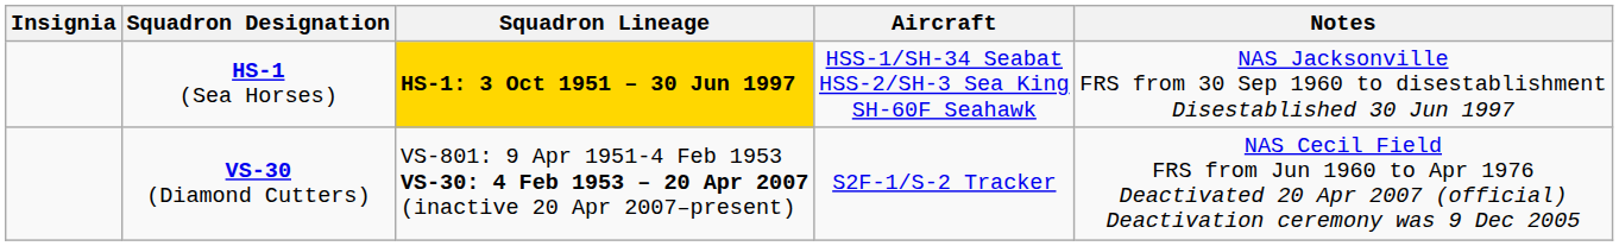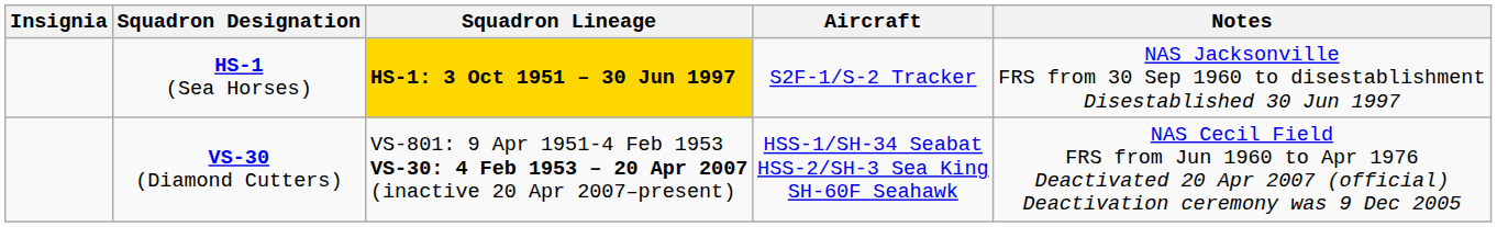 <table class="wikitable">
 <tr>
 <th><strong>Insignia</strong></th>
 <th><strong>Squadron Designation</strong></th>
 <th><strong>Squadron Lineage</strong></th>
 <th><strong>Aircraft</strong></th>
 <th><strong>Notes</strong></th>
 </tr>
 <tr>
 <td></td>
 <td style="text-align: center;"><strong><a href='#'>HS-1</a></strong><br>(Sea Horses)</td>
 <td style="background: gold;"><strong>HS-1: 3 Oct 1951 – 30 Jun 1997</strong></td>
-<td style="text-align: center;"><a href='#'>HSS-1/SH-34 Seabat</a><br><a href='#'>HSS-2/SH-3 Sea King</a><br><a href='#'>SH-60F Seahawk</a></td>
+<td style="text-align: center;"><a href='#'>S2F-1/S-2 Tracker</a></td>
 <td style="text-align: center;"><a href='#'>NAS Jacksonville</a><br>FRS from 30 Sep 1960 to disestablishment<br><em>Disestablished 30 Jun 1997</em></td>
 </tr>
 <tr>
 <td></td>
 <td style="text-align: center;"><strong><a href='#'>VS-30</a></strong><br>(Diamond Cutters)</td>
 <td>VS-801: 9 Apr 1951-4 Feb 1953<br><strong>VS-30: 4 Feb 1953 – 20 Apr 2007</strong><br>(inactive 20 Apr 2007–present)</td>
-<td style="text-align: center;"><a href='#'>S2F-1/S-2 Tracker</a></td>
+<td style="text-align: center;"><a href='#'>HSS-1/SH-34 Seabat</a><br><a href='#'>HSS-2/SH-3 Sea King</a><br><a href='#'>SH-60F Seahawk</a></td>
 <td style="text-align: center;"><a href='#'>NAS Cecil Field</a><br>FRS from Jun 1960 to Apr 1976<br><em>Deactivated 20 Apr 2007 (official)<br>Deactivation ceremony was 9 Dec 2005</em></td>
 </tr>
 </table>
